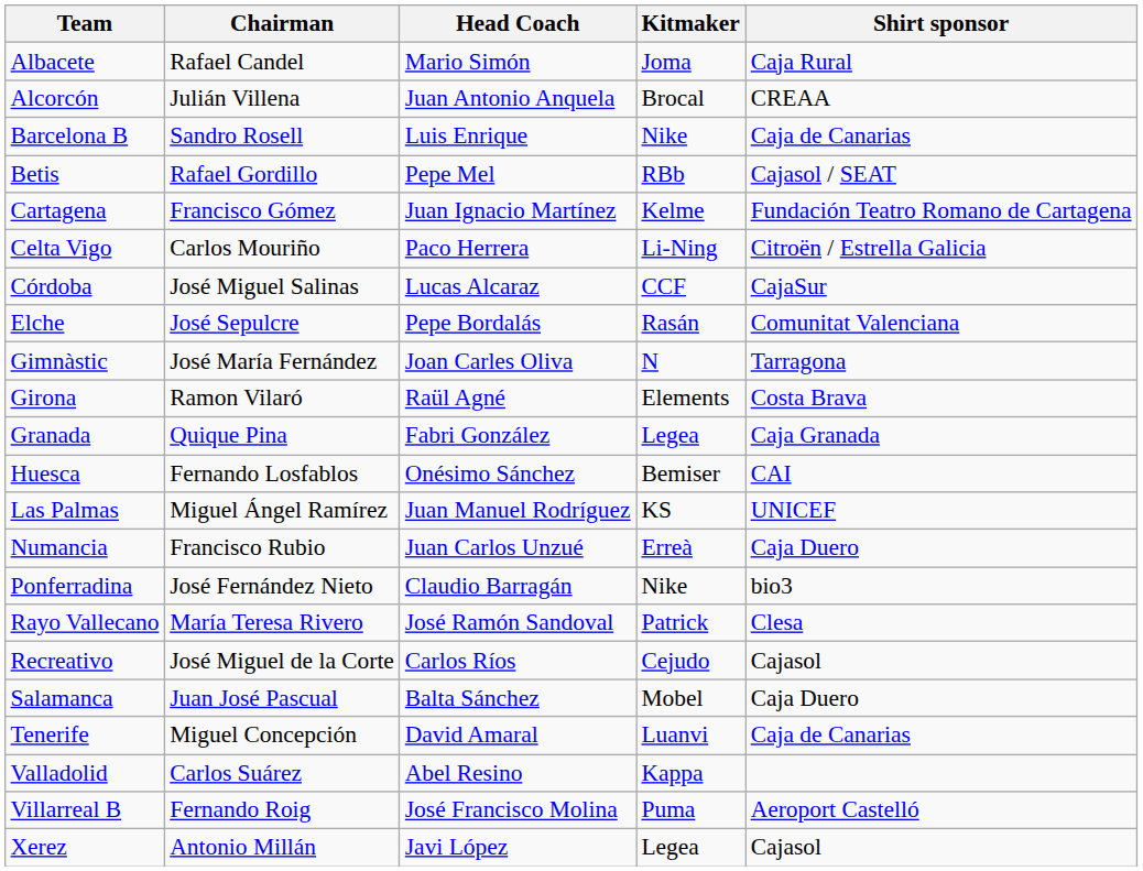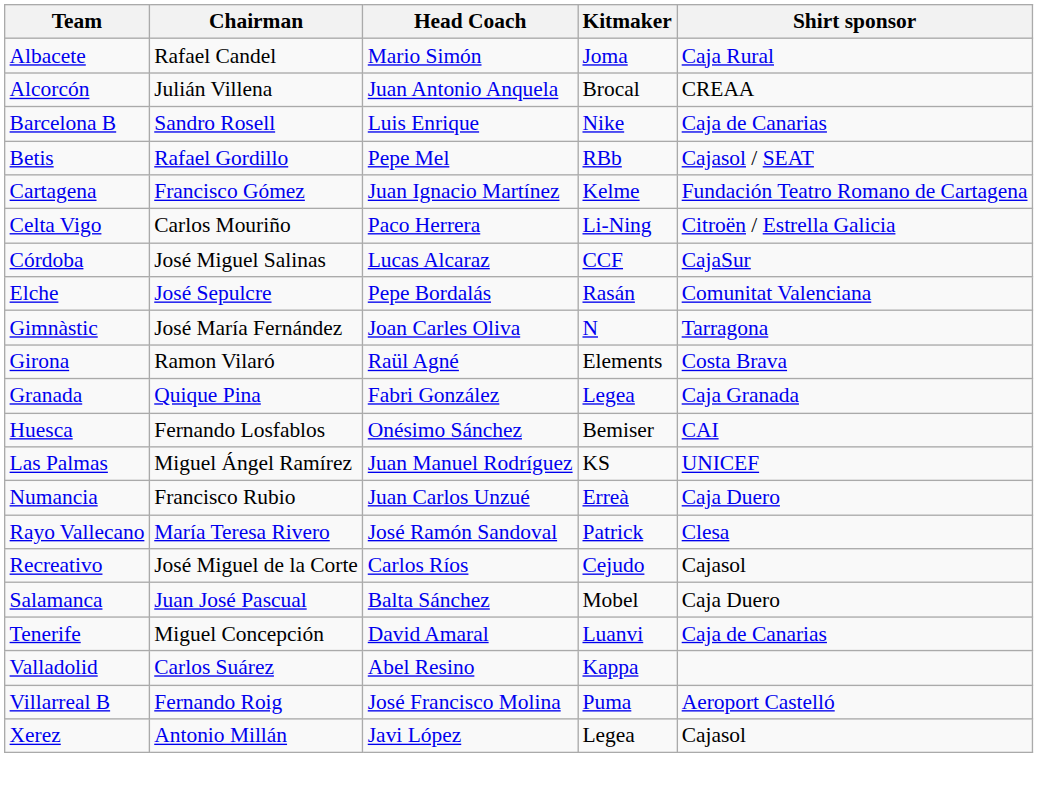 <table class="wikitable sortable" style="text-align: left">
 <tr>
 <th>Team</th>
 <th>Chairman</th>
 <th>Head Coach</th>
 <th>Kitmaker</th>
 <th>Shirt sponsor</th>
 </tr>
 <tr>
 <td><a href='#'>Albacete</a></td>
 <td> Rafael Candel</td>
 <td> <a href='#'>Mario Simón</a></td>
 <td><a href='#'>Joma</a></td>
 <td><a href='#'>Caja Rural</a></td>
 </tr>
 <tr>
 <td><a href='#'>Alcorcón</a></td>
 <td> Julián Villena</td>
 <td> <a href='#'>Juan Antonio Anquela</a></td>
 <td>Brocal</td>
 <td>CREAA</td>
 </tr>
 <tr>
 <td><a href='#'>Barcelona B</a></td>
 <td> <a href='#'>Sandro Rosell</a></td>
 <td> <a href='#'>Luis Enrique</a></td>
 <td><a href='#'>Nike</a></td>
 <td><a href='#'>Caja de Canarias</a></td>
 </tr>
 <tr>
 <td><a href='#'>Betis</a></td>
 <td> <a href='#'>Rafael Gordillo</a></td>
 <td> <a href='#'>Pepe Mel</a></td>
 <td><a href='#'>RBb</a></td>
 <td><a href='#'>Cajasol</a> / <a href='#'>SEAT</a></td>
 </tr>
 <tr>
 <td><a href='#'>Cartagena</a></td>
 <td> <a href='#'>Francisco Gómez</a></td>
 <td> <a href='#'>Juan Ignacio Martínez</a></td>
 <td><a href='#'>Kelme</a></td>
 <td><a href='#'>Fundación Teatro Romano de Cartagena</a></td>
 </tr>
 <tr>
 <td><a href='#'>Celta Vigo</a></td>
 <td> Carlos Mouriño</td>
 <td> <a href='#'>Paco Herrera</a></td>
 <td><a href='#'>Li-Ning</a></td>
 <td><a href='#'>Citroën</a> / <a href='#'>Estrella Galicia</a></td>
 </tr>
 <tr>
 <td><a href='#'>Córdoba</a></td>
 <td> José Miguel Salinas</td>
 <td> <a href='#'>Lucas Alcaraz</a></td>
 <td><a href='#'>CCF</a></td>
 <td><a href='#'>CajaSur</a></td>
 </tr>
 <tr>
 <td><a href='#'>Elche</a></td>
 <td> <a href='#'>José Sepulcre</a></td>
 <td> <a href='#'>Pepe Bordalás</a></td>
 <td><a href='#'>Rasán</a></td>
 <td><a href='#'>Comunitat Valenciana</a></td>
 </tr>
 <tr>
 <td><a href='#'>Gimnàstic</a></td>
 <td> José María Fernández</td>
 <td> <a href='#'>Joan Carles Oliva</a></td>
 <td><a href='#'>N</a></td>
 <td><a href='#'>Tarragona</a></td>
 </tr>
 <tr>
 <td><a href='#'>Girona</a></td>
 <td> Ramon Vilaró</td>
 <td> <a href='#'>Raül Agné</a></td>
 <td>Elements</td>
 <td><a href='#'>Costa Brava</a></td>
 </tr>
 <tr>
 <td><a href='#'>Granada</a></td>
 <td> <a href='#'>Quique Pina</a></td>
 <td> <a href='#'>Fabri González</a></td>
 <td><a href='#'>Legea</a></td>
 <td><a href='#'>Caja Granada</a></td>
 </tr>
 <tr>
 <td><a href='#'>Huesca</a></td>
 <td> Fernando Losfablos</td>
 <td> <a href='#'>Onésimo Sánchez</a></td>
 <td>Bemiser</td>
 <td><a href='#'>CAI</a></td>
 </tr>
 <tr>
 <td><a href='#'>Las Palmas</a></td>
 <td> Miguel Ángel Ramírez</td>
 <td> <a href='#'>Juan Manuel Rodríguez</a></td>
 <td>KS</td>
 <td><a href='#'>UNICEF</a></td>
 </tr>
 <tr>
 <td><a href='#'>Numancia</a></td>
 <td> Francisco Rubio</td>
 <td> <a href='#'>Juan Carlos Unzué</a></td>
 <td><a href='#'>Erreà</a></td>
 <td><a href='#'>Caja Duero</a></td>
 </tr>
 <tr>
-<td><a href='#'>Ponferradina</a></td>
-<td> José Fernández Nieto</td>
-<td> <a href='#'>Claudio Barragán</a></td>
-<td>Nike</td>
-<td>bio3</td>
-</tr>
-<tr>
 <td><a href='#'>Rayo Vallecano</a></td>
 <td> <a href='#'>María Teresa Rivero</a></td>
 <td> <a href='#'>José Ramón Sandoval</a></td>
 <td><a href='#'>Patrick</a></td>
 <td><a href='#'>Clesa</a></td>
 </tr>
 <tr>
 <td><a href='#'>Recreativo</a></td>
 <td> José Miguel de la Corte</td>
 <td> <a href='#'>Carlos Ríos</a></td>
 <td><a href='#'>Cejudo</a></td>
 <td>Cajasol</td>
 </tr>
 <tr>
 <td><a href='#'>Salamanca</a></td>
 <td> <a href='#'>Juan José Pascual</a></td>
 <td> <a href='#'>Balta Sánchez</a></td>
 <td>Mobel</td>
 <td>Caja Duero</td>
 </tr>
 <tr>
 <td><a href='#'>Tenerife</a></td>
 <td> Miguel Concepción</td>
 <td> <a href='#'>David Amaral</a></td>
 <td><a href='#'>Luanvi</a></td>
 <td><a href='#'>Caja de Canarias</a></td>
 </tr>
 <tr>
 <td><a href='#'>Valladolid</a></td>
 <td> <a href='#'>Carlos Suárez</a></td>
 <td> <a href='#'>Abel Resino</a></td>
 <td><a href='#'>Kappa</a></td>
 <td></td>
 </tr>
 <tr>
 <td><a href='#'>Villarreal B</a></td>
 <td> <a href='#'>Fernando Roig</a></td>
 <td> <a href='#'>José Francisco Molina</a></td>
 <td><a href='#'>Puma</a></td>
 <td><a href='#'>Aeroport Castelló</a></td>
 </tr>
 <tr>
 <td><a href='#'>Xerez</a></td>
 <td> <a href='#'>Antonio Millán</a></td>
 <td> <a href='#'>Javi López</a></td>
 <td>Legea</td>
 <td>Cajasol</td>
 </tr>
 </table>
